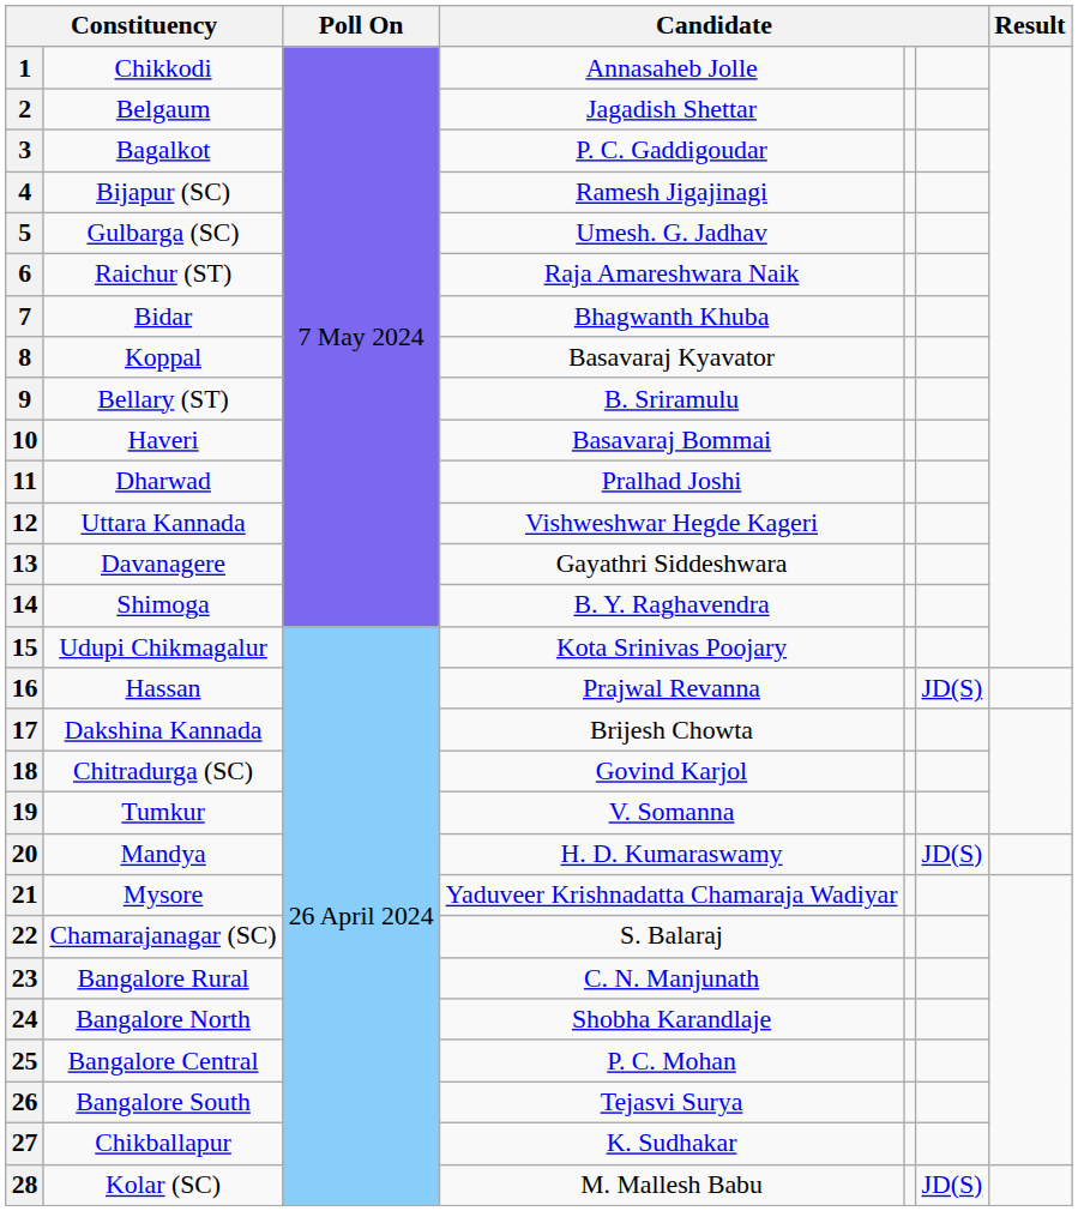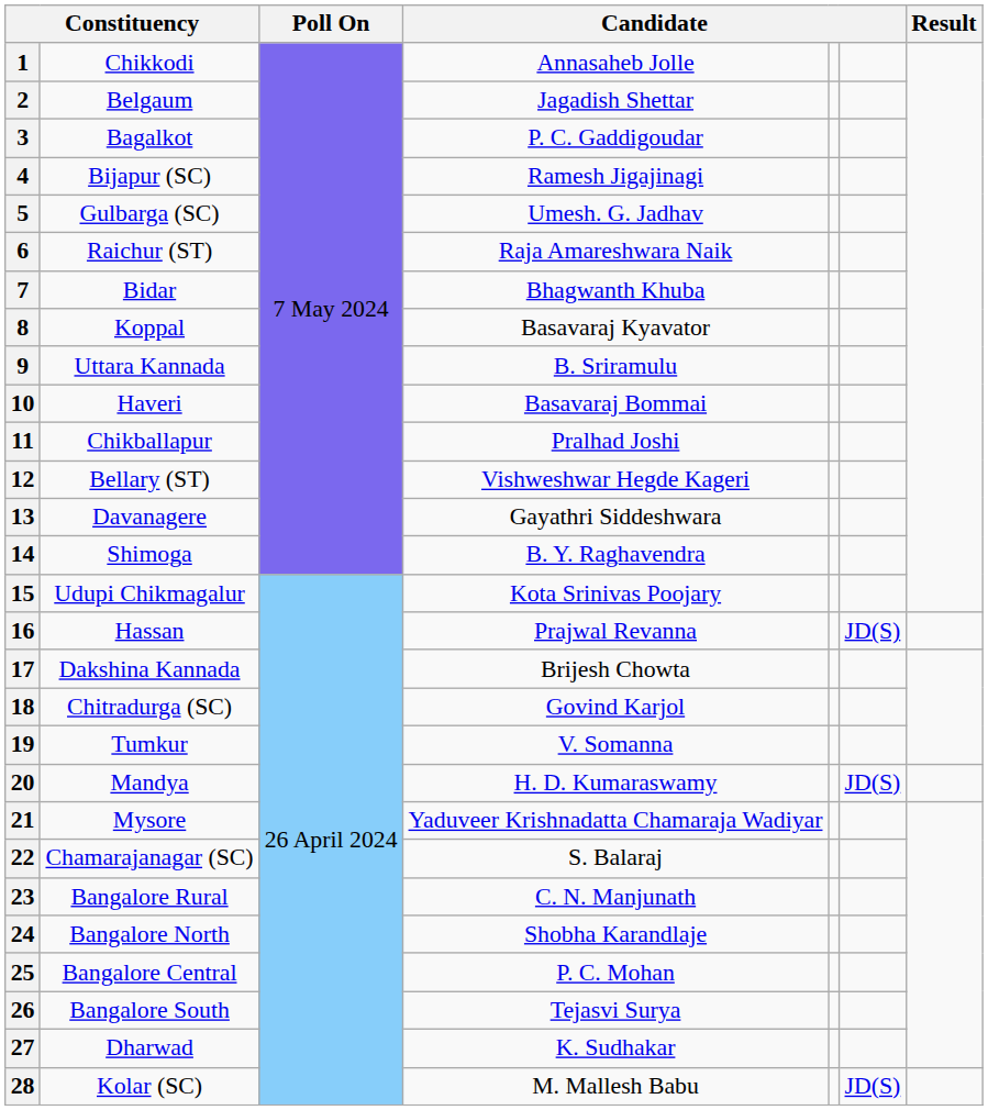 <table class="wikitable sortable" style="text-align:center;">
 <tr>
 <th colspan="2">Constituency</th>
 <th>Poll On</th>
 <th colspan="3">Candidate</th>
 <th>Result</th>
 </tr>
 <tr>
 <th>1</th>
 <td><a href='#'>Chikkodi</a></td>
 <td Rowspan=14 bgcolor=#7B68EE>7 May 2024</td>
 <td><a href='#'>Annasaheb Jolle</a></td>
 <td></td>
 <td></td>
 </tr>
 <tr>
 <th>2</th>
 <td><a href='#'>Belgaum</a></td>
 <td><a href='#'>Jagadish Shettar</a></td>
 <td></td>
 <td></td>
 </tr>
 <tr>
 <th>3</th>
 <td><a href='#'>Bagalkot</a></td>
 <td><a href='#'>P. C. Gaddigoudar</a></td>
 <td></td>
 <td></td>
 </tr>
 <tr>
 <th>4</th>
 <td><a href='#'>Bijapur</a> (SC)</td>
 <td><a href='#'>Ramesh Jigajinagi</a></td>
 <td></td>
 <td></td>
 </tr>
 <tr>
 <th>5</th>
 <td><a href='#'>Gulbarga</a> (SC)</td>
 <td><a href='#'>Umesh. G. Jadhav</a></td>
 <td></td>
 <td></td>
 </tr>
 <tr>
 <th>6</th>
 <td><a href='#'>Raichur</a> (ST)</td>
 <td><a href='#'>Raja Amareshwara Naik</a></td>
 <td></td>
 <td></td>
 </tr>
 <tr>
 <th>7</th>
 <td><a href='#'>Bidar</a></td>
 <td><a href='#'>Bhagwanth Khuba</a></td>
 <td></td>
 <td></td>
 </tr>
 <tr>
 <th>8</th>
 <td><a href='#'>Koppal</a></td>
 <td>Basavaraj Kyavator</td>
 <td></td>
 <td></td>
 </tr>
 <tr>
 <th>9</th>
-<td><a href='#'>Bellary</a> (ST)</td>
+<td><a href='#'>Uttara Kannada</a></td>
 <td><a href='#'>B. Sriramulu</a></td>
 <td></td>
 <td></td>
 </tr>
 <tr>
 <th>10</th>
 <td><a href='#'>Haveri</a></td>
 <td><a href='#'>Basavaraj Bommai</a></td>
 <td></td>
 <td></td>
 </tr>
 <tr>
 <th>11</th>
-<td><a href='#'>Dharwad</a></td>
+<td><a href='#'>Chikballapur</a></td>
 <td><a href='#'>Pralhad Joshi</a></td>
 <td></td>
 <td></td>
 </tr>
 <tr>
 <th>12</th>
-<td><a href='#'>Uttara Kannada</a></td>
+<td><a href='#'>Bellary</a> (ST)</td>
 <td><a href='#'>Vishweshwar Hegde Kageri</a></td>
 <td></td>
 <td></td>
 </tr>
 <tr>
 <th>13</th>
 <td><a href='#'>Davanagere</a></td>
 <td>Gayathri Siddeshwara</td>
 <td></td>
 <td></td>
 </tr>
 <tr>
 <th>14</th>
 <td><a href='#'>Shimoga</a></td>
 <td><a href='#'>B. Y. Raghavendra</a></td>
 <td></td>
 <td></td>
 </tr>
 <tr>
 <th>15</th>
 <td><a href='#'>Udupi Chikmagalur</a></td>
 <td Rowspan=14 bgcolor=#87CEFA>26 April 2024</td>
 <td><a href='#'>Kota Srinivas Poojary</a></td>
 <td></td>
 <td></td>
 </tr>
 <tr>
 <th>16</th>
 <td><a href='#'>Hassan</a></td>
 <td><a href='#'>Prajwal Revanna</a></td>
 <td></td>
 <td><a href='#'>JD(S)</a></td>
 <td></td>
 </tr>
 <tr>
 <th>17</th>
 <td><a href='#'>Dakshina Kannada</a></td>
 <td>Brijesh Chowta</td>
 <td></td>
 <td></td>
 </tr>
 <tr>
 <th>18</th>
 <td><a href='#'>Chitradurga</a> (SC)</td>
 <td><a href='#'>Govind Karjol</a></td>
 <td></td>
 <td></td>
 </tr>
 <tr>
 <th>19</th>
 <td><a href='#'>Tumkur</a></td>
 <td><a href='#'>V. Somanna</a></td>
 <td></td>
 <td></td>
 </tr>
 <tr>
 <th>20</th>
 <td><a href='#'>Mandya</a></td>
 <td><a href='#'>H. D. Kumaraswamy</a></td>
 <td></td>
 <td><a href='#'>JD(S)</a></td>
 <td></td>
 </tr>
 <tr>
 <th>21</th>
 <td><a href='#'>Mysore</a></td>
 <td><a href='#'>Yaduveer Krishnadatta Chamaraja Wadiyar</a></td>
 <td></td>
 <td></td>
 </tr>
 <tr>
 <th>22</th>
 <td><a href='#'>Chamarajanagar</a> (SC)</td>
 <td>S. Balaraj</td>
 <td></td>
 <td></td>
 </tr>
 <tr>
 <th>23</th>
 <td><a href='#'>Bangalore Rural</a></td>
 <td><a href='#'>C. N. Manjunath</a></td>
 <td></td>
 <td></td>
 </tr>
 <tr>
 <th>24</th>
 <td><a href='#'>Bangalore North</a></td>
 <td><a href='#'>Shobha Karandlaje</a></td>
 <td></td>
 <td></td>
 </tr>
 <tr>
 <th>25</th>
 <td><a href='#'>Bangalore Central</a></td>
 <td><a href='#'>P. C. Mohan</a></td>
 <td></td>
 <td></td>
 </tr>
 <tr>
 <th>26</th>
 <td><a href='#'>Bangalore South</a></td>
 <td><a href='#'>Tejasvi Surya</a></td>
 <td></td>
 <td></td>
 </tr>
 <tr>
 <th>27</th>
-<td><a href='#'>Chikballapur</a></td>
+<td><a href='#'>Dharwad</a></td>
 <td><a href='#'>K. Sudhakar</a></td>
 <td></td>
 <td></td>
 </tr>
 <tr>
 <th>28</th>
 <td><a href='#'>Kolar</a> (SC)</td>
 <td>M. Mallesh Babu</td>
 <td></td>
 <td><a href='#'>JD(S)</a></td>
 <td></td>
 </tr>
 <tr>
 </tr>
 </table>
